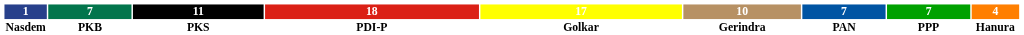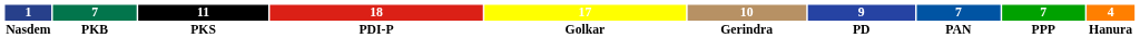 <table style="width:88%; text-align:center;">
 <tr style="color:white;">
 <td style="background:#27408B; width:1.1%;"><strong>1</strong></td>
 <td style="background:#02754C; width:7.7%;"><strong>7</strong></td>
 <td style="background:#000000; width:12.1%;"><strong>11</strong></td>
 <td style="background:#DB2016; width:19.8%;"><strong>18</strong></td>
 <td style="background:#FFFF00; width:18.7%;"><strong>17</strong></td>
 <td style="background:#B79164; width:10.9%;"><strong>10</strong></td>
+<td style="background:#2643A3; width:10.0%;"><strong>9</strong></td>
 <td style="background:#0054A3; width:7.7%;"><strong>7</strong></td>
 <td style="background:#00A100; width:7.7%;"><strong>7</strong></td>
 <td style="background:#FF7F00; width:4.4%;"><strong>4</strong></td>
 </tr>
 <tr>
 <td><span><strong>Nasdem</strong></span></td>
 <td><span><strong>PKB</strong></span></td>
 <td><span><strong>PKS</strong></span></td>
 <td><span><strong>PDI-P</strong></span></td>
 <td><span><strong>Golkar</strong></span></td>
 <td><span><strong>Gerindra</strong></span></td>
+<td><span><strong>PD</strong></span></td>
 <td><span><strong>PAN</strong></span></td>
 <td><span><strong>PPP</strong></span></td>
 <td><span><strong>Hanura</strong></span></td>
 </tr>
 </table>
